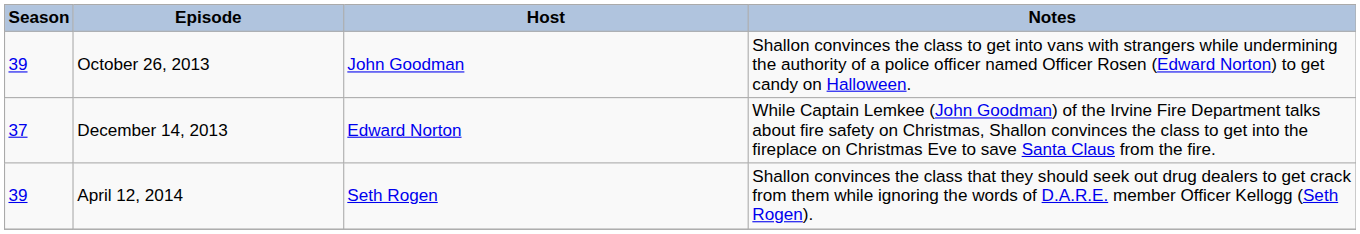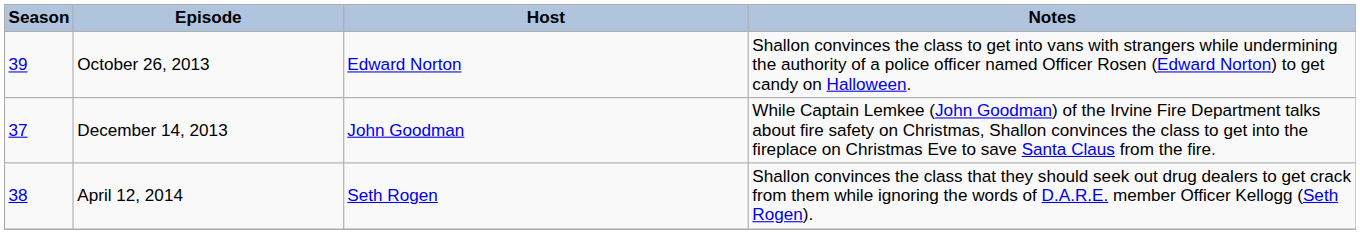 <table class="wikitable" style="width:100%;">
 <tr>
 <th style="background:#B0C4DE;" width="5%">Season</th>
 <th style="background:#B0C4DE;" width="20%">Episode</th>
 <th style="background:#B0C4DE;" width="30%">Host</th>
 <th style="background:#B0C4DE;" width="45%">Notes</th>
 </tr>
 <tr>
 <td><a href='#'>39</a></td>
 <td>October 26, 2013</td>
-<td><a href='#'>John Goodman</a></td>
+<td><a href='#'>Edward Norton</a></td>
 <td>Shallon convinces the class to get into vans with strangers while undermining the authority of a police officer named Officer Rosen (<a href='#'>Edward Norton</a>) to get candy on <a href='#'>Halloween</a>.</td>
 </tr>
 <tr>
 <td><a href='#'>37</a></td>
 <td>December 14, 2013</td>
-<td><a href='#'>Edward Norton</a></td>
+<td><a href='#'>John Goodman</a></td>
 <td>While Captain Lemkee (<a href='#'>John Goodman</a>) of the Irvine Fire Department talks about fire safety on Christmas, Shallon convinces the class to get into the fireplace on Christmas Eve to save <a href='#'>Santa Claus</a> from the fire.</td>
 </tr>
 <tr>
-<td><a href='#'>39</a></td>
+<td><a href='#'>38</a></td>
 <td>April 12, 2014</td>
 <td><a href='#'>Seth Rogen</a></td>
 <td>Shallon convinces the class that they should seek out drug dealers to get crack from them while ignoring the words of <a href='#'>D.A.R.E.</a> member Officer Kellogg (<a href='#'>Seth Rogen</a>).</td>
 </tr>
 <tr>
 </tr>
 </table>
